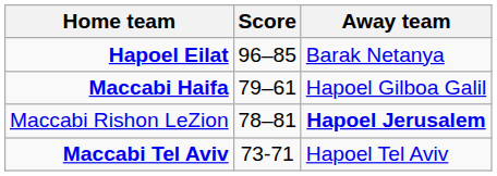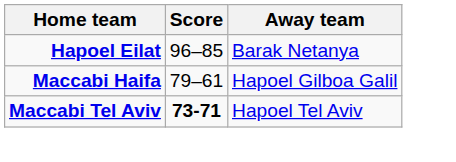 <table class="wikitable" style="text-align: center">
 <tr>
 <th>Home team</th>
 <th>Score</th>
 <th>Away team</th>
 </tr>
 <tr>
 <td align="right"><strong><a href='#'>Hapoel Eilat</a></strong></td>
 <td>96–85</td>
 <td align="left"><a href='#'>Barak Netanya</a></td>
 </tr>
 <tr>
 <td align="right"><strong><a href='#'>Maccabi Haifa</a></strong></td>
 <td>79–61</td>
 <td align="left"><a href='#'>Hapoel Gilboa Galil</a></td>
 </tr>
 <tr>
-<td align="right"><a href='#'>Maccabi Rishon LeZion</a></td>
-<td>78–81</td>
-<td><strong><a href='#'>Hapoel Jerusalem</a></strong></td>
-</tr>
-<tr>
 <td align="right"><strong><a href='#'>Maccabi Tel Aviv</a></strong></td>
-<td>73-71</td>
+<td><strong>73-71</strong></td>
 <td align="left"><a href='#'>Hapoel Tel Aviv</a></td>
 </tr>
 </table>
